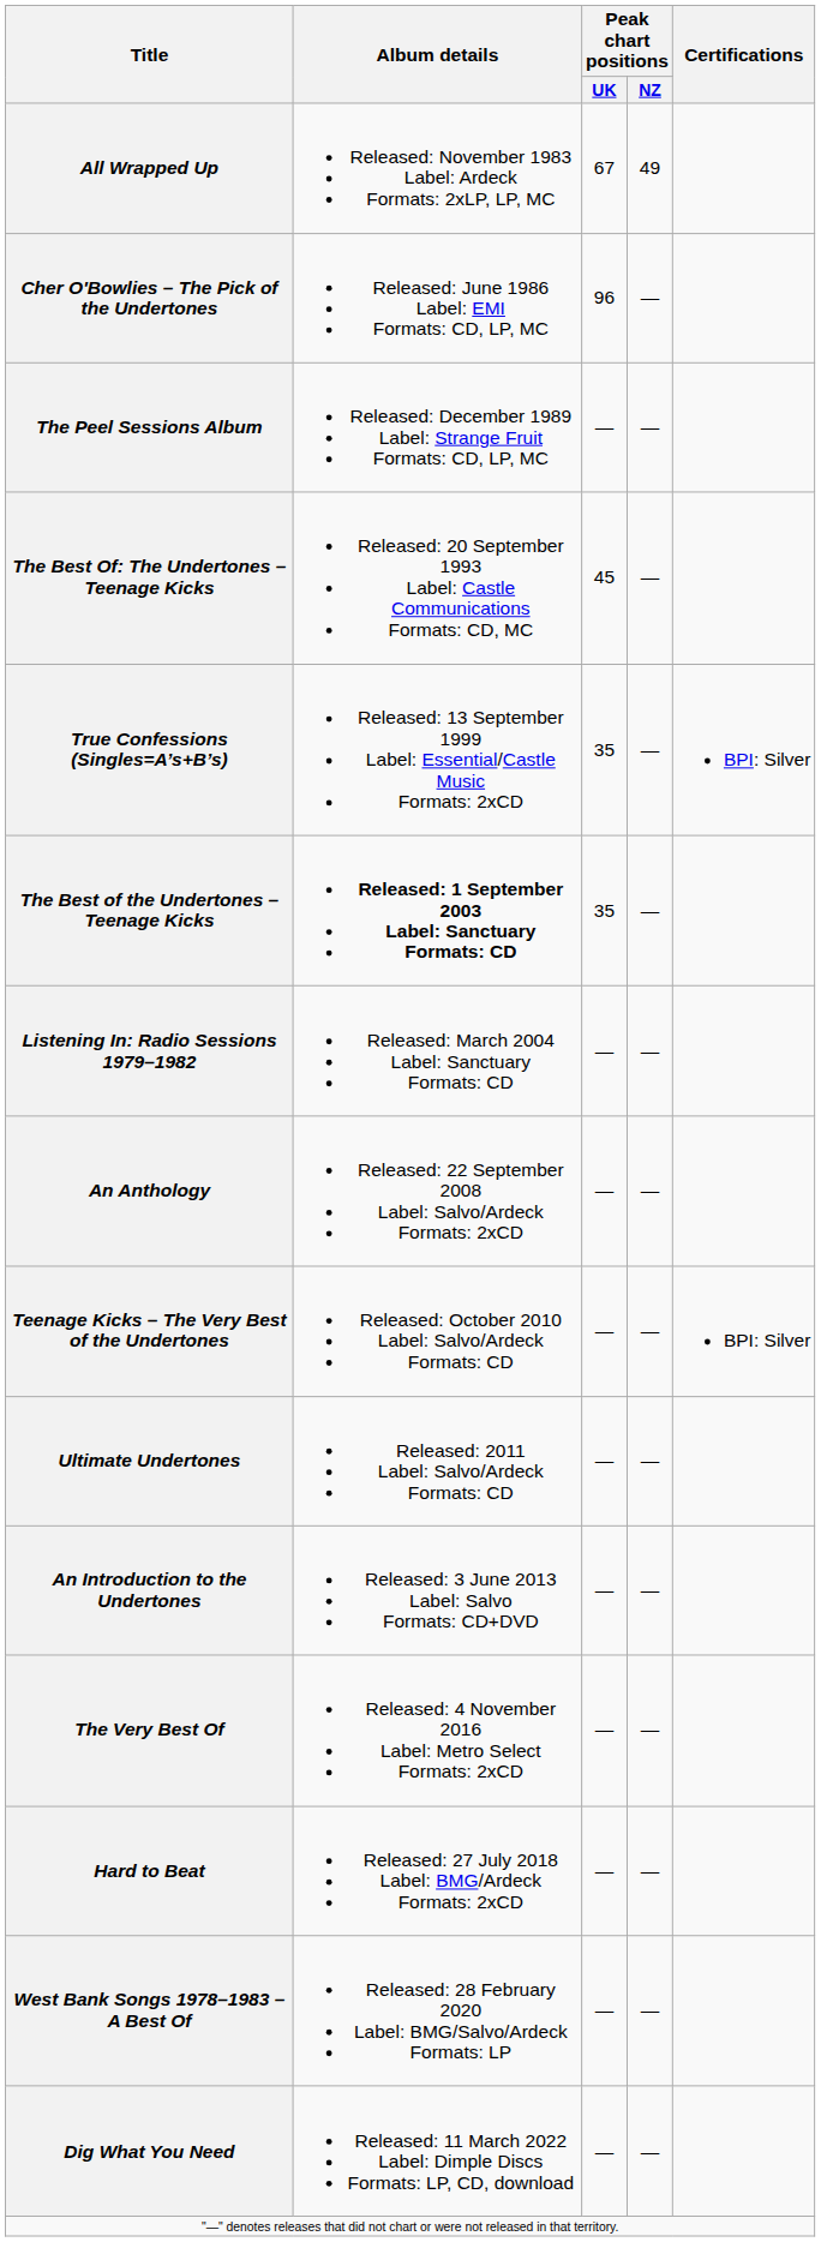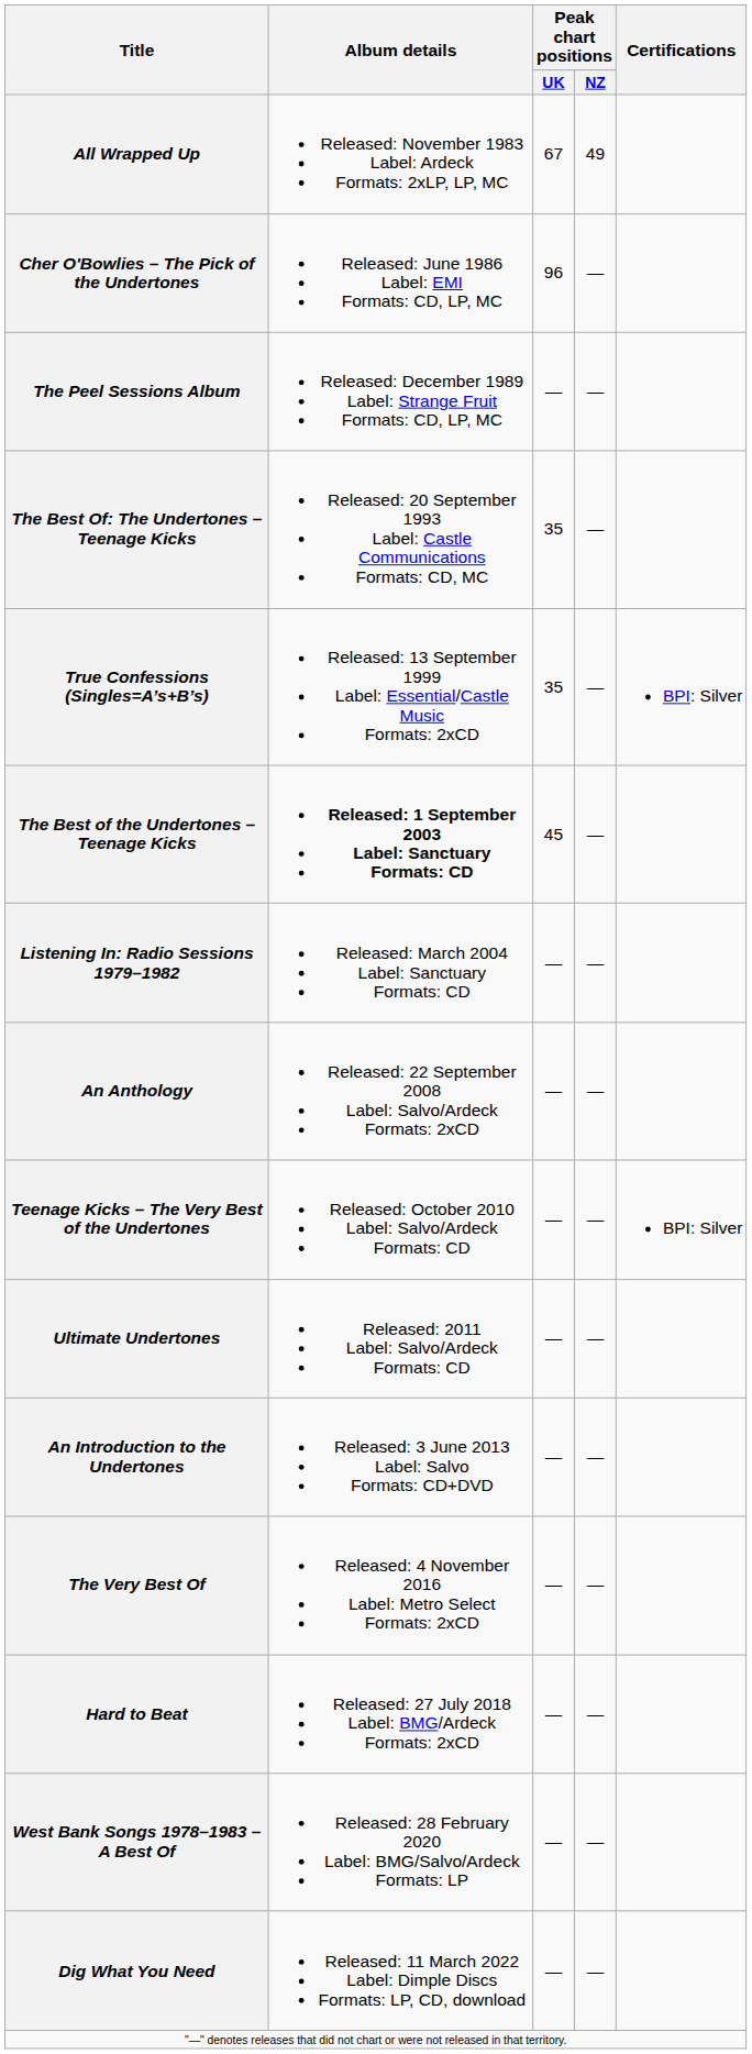 <table class="wikitable plainrowheaders" style="text-align:center;">
 <tr>
 <th rowspan="2" scope="col" style="width:15em;">Title</th>
 <th rowspan="2" scope="col" style="width:15em;">Album details</th>
 <th colspan="2">Peak chart<br>positions</th>
 <th rowspan="2" scope="col">Certifications</th>
 </tr>
 <tr>
 <th scope="col" style="width:2em;font-size:90%;"><a href='#'>UK</a><br></th>
 <th scope="col" style="width:2em;font-size:90%;"><a href='#'>NZ</a><br></th>
 </tr>
 <tr>
 <th scope="row"><em>All Wrapped Up</em></th>
 <td><br><ul><li>Released: November 1983</li><li>Label: Ardeck</li><li>Formats: 2xLP, LP, MC</li></ul></td>
 <td>67</td>
 <td>49</td>
 <td></td>
 </tr>
 <tr>
 <th scope="row"><em>Cher O'Bowlies – The Pick of the Undertones</em></th>
 <td><br><ul><li>Released: June 1986</li><li>Label: <a href='#'>EMI</a></li><li>Formats: CD, LP, MC</li></ul></td>
 <td>96</td>
 <td>—</td>
 <td></td>
 </tr>
 <tr>
 <th scope="row"><em>The Peel Sessions Album</em></th>
 <td><br><ul><li>Released: December 1989</li><li>Label: <a href='#'>Strange Fruit</a></li><li>Formats: CD, LP, MC</li></ul></td>
 <td>—</td>
 <td>—</td>
 <td></td>
 </tr>
 <tr>
 <th scope="row"><em>The Best Of: The Undertones – Teenage Kicks</em></th>
 <td><br><ul><li>Released: 20 September 1993</li><li>Label: <a href='#'>Castle Communications</a></li><li>Formats: CD, MC</li></ul></td>
-<td>45</td>
+<td>35</td>
 <td>—</td>
 <td></td>
 </tr>
 <tr>
 <th scope="row"><em>True Confessions (Singles=A’s+B’s)</em></th>
 <td><br><ul><li>Released: 13 September 1999</li><li>Label: <a href='#'>Essential</a>/<a href='#'>Castle Music</a></li><li>Formats: 2xCD</li></ul></td>
 <td>35</td>
 <td>—</td>
 <td><br><ul><li><a href='#'>BPI</a>: Silver</li></ul></td>
 </tr>
 <tr>
 <th scope="row"><em>The Best of the Undertones – Teenage Kicks</em></th>
 <td><strong><br><ul><li>Released: 1 September 2003</li><li>Label: Sanctuary</li><li>Formats: CD</li></ul></strong></td>
-<td>35</td>
+<td>45</td>
 <td>—</td>
 <td></td>
 </tr>
 <tr>
 <th scope="row"><em>Listening In: Radio Sessions 1979–1982</em></th>
 <td><br><ul><li>Released: March 2004</li><li>Label: Sanctuary</li><li>Formats: CD</li></ul></td>
 <td>—</td>
 <td>—</td>
 <td></td>
 </tr>
 <tr>
 <th scope="row"><em>An Anthology</em></th>
 <td><br><ul><li>Released: 22 September 2008</li><li>Label: Salvo/Ardeck</li><li>Formats: 2xCD</li></ul></td>
 <td>—</td>
 <td>—</td>
 <td></td>
 </tr>
 <tr>
 <th scope="row"><em>Teenage Kicks – The Very Best of the Undertones</em></th>
 <td><br><ul><li>Released: October 2010</li><li>Label: Salvo/Ardeck</li><li>Formats: CD</li></ul></td>
 <td>—</td>
 <td>—</td>
 <td><br><ul><li>BPI: Silver</li></ul></td>
 </tr>
 <tr>
 <th scope="row"><em>Ultimate Undertones</em></th>
 <td><br><ul><li>Released: 2011</li><li>Label: Salvo/Ardeck</li><li>Formats: CD</li></ul></td>
 <td>—</td>
 <td>—</td>
 <td></td>
 </tr>
 <tr>
 <th scope="row"><em>An Introduction to the Undertones</em></th>
 <td><br><ul><li>Released: 3 June 2013</li><li>Label: Salvo</li><li>Formats: CD+DVD</li></ul></td>
 <td>—</td>
 <td>—</td>
 <td></td>
 </tr>
 <tr>
 <th scope="row"><em>The Very Best Of</em></th>
 <td><br><ul><li>Released: 4 November 2016</li><li>Label: Metro Select</li><li>Formats: 2xCD</li></ul></td>
 <td>—</td>
 <td>—</td>
 <td></td>
 </tr>
 <tr>
 <th scope="row"><em>Hard to Beat</em></th>
 <td><br><ul><li>Released: 27 July 2018</li><li>Label: <a href='#'>BMG</a>/Ardeck</li><li>Formats: 2xCD</li></ul></td>
 <td>—</td>
 <td>—</td>
 <td></td>
 </tr>
 <tr>
 <th scope="row"><em>West Bank Songs 1978–1983 – A Best Of</em></th>
 <td><br><ul><li>Released: 28 February 2020</li><li>Label: BMG/Salvo/Ardeck</li><li>Formats: LP</li></ul></td>
 <td>—</td>
 <td>—</td>
 <td></td>
 </tr>
 <tr>
 <th scope="row"><em>Dig What You Need</em></th>
 <td><br><ul><li>Released: 11 March 2022</li><li>Label: Dimple Discs</li><li>Formats: LP, CD, download</li></ul></td>
 <td>—</td>
 <td>—</td>
 <td></td>
 </tr>
 <tr>
 <td colspan="5" style="font-size:8pt">"—" denotes releases that did not chart or were not released in that territory.</td>
 </tr>
 </table>
